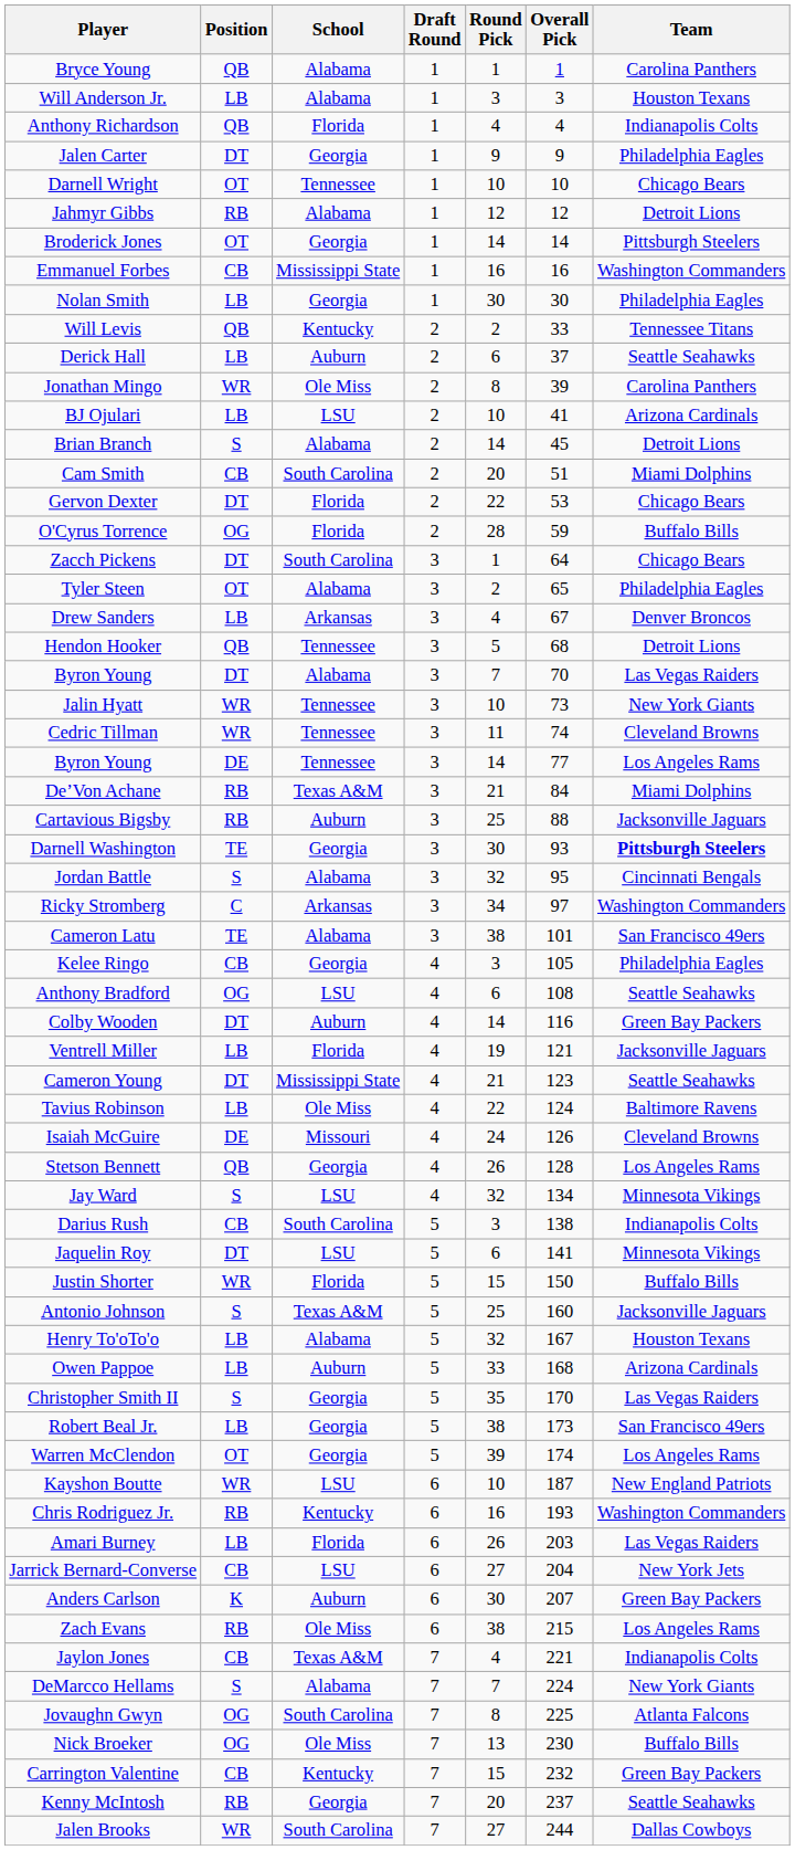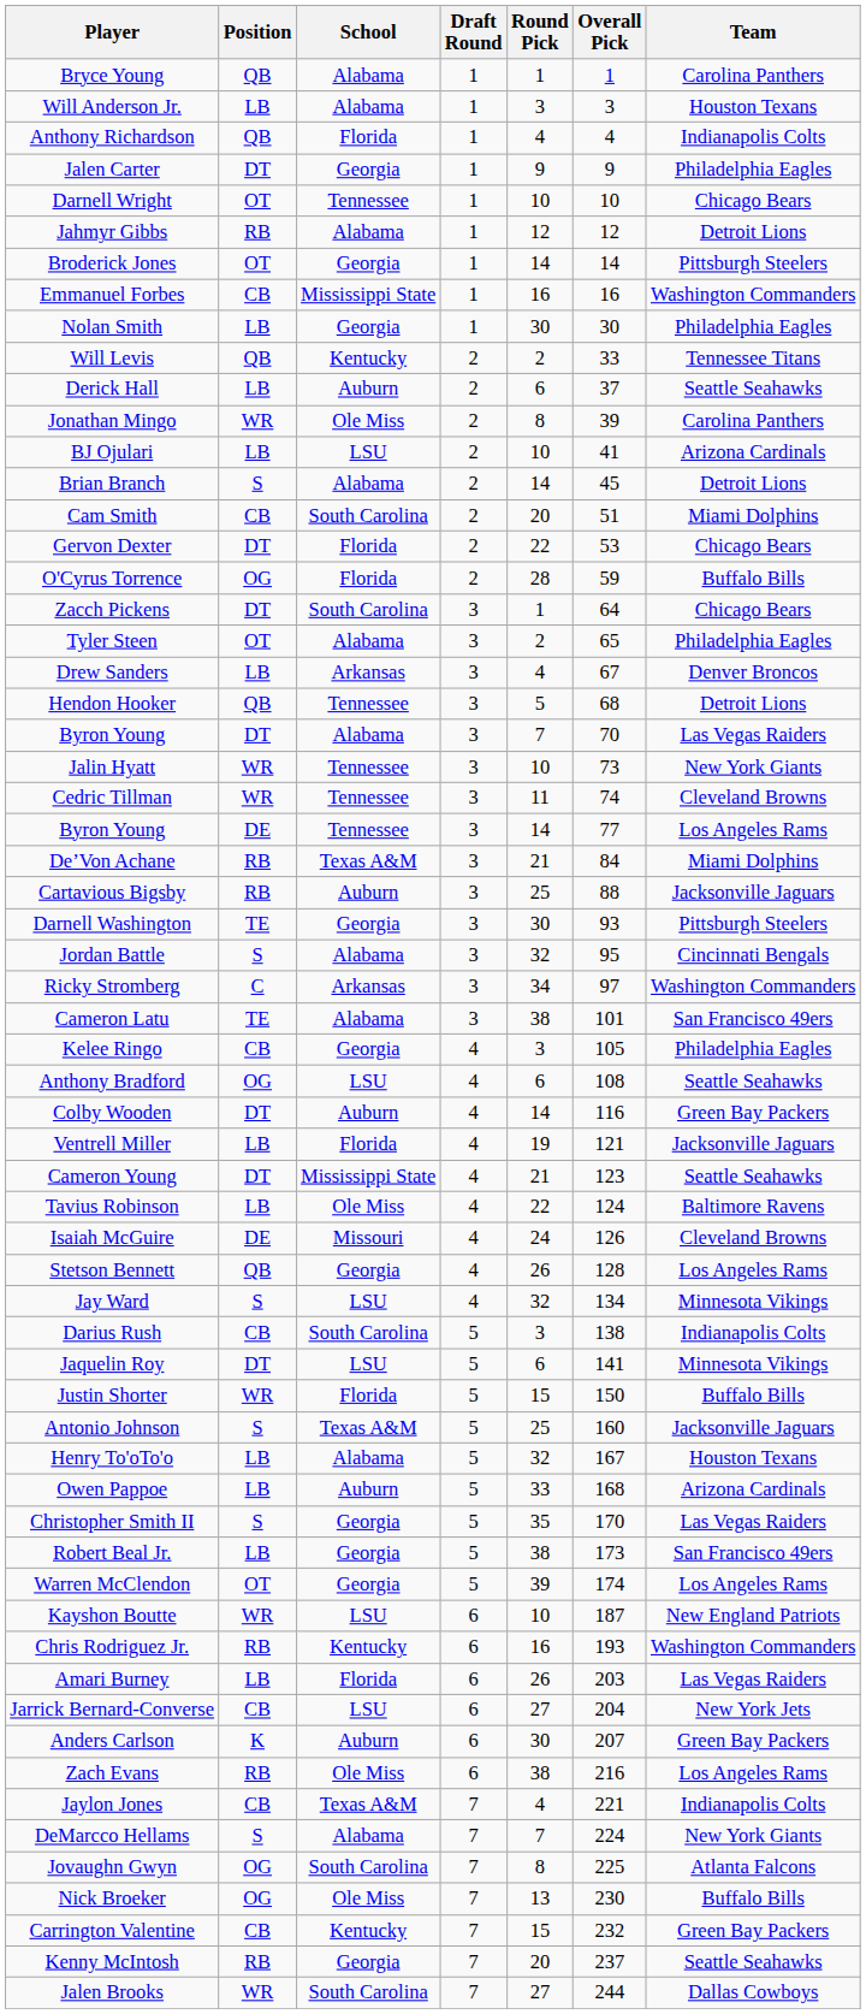 <table class="wikitable sortable" border="1" style="text-align: center;">
 <tr>
 <th>Player</th>
 <th>Position</th>
 <th>School</th>
 <th>Draft<br>Round</th>
 <th>Round<br>Pick</th>
 <th>Overall<br>Pick</th>
 <th>Team</th>
 </tr>
 <tr>
 <td><a href='#'>Bryce Young</a></td>
 <td><a href='#'>QB</a></td>
 <td><a href='#'>Alabama</a></td>
 <td>1</td>
 <td>1</td>
 <td><a href='#'>1</a></td>
 <td><a href='#'>Carolina Panthers</a></td>
 </tr>
 <tr>
 <td><a href='#'>Will Anderson Jr.</a></td>
 <td><a href='#'>LB</a></td>
 <td><a href='#'>Alabama</a></td>
 <td>1</td>
 <td>3</td>
 <td>3</td>
 <td><a href='#'>Houston Texans</a></td>
 </tr>
 <tr>
 <td><a href='#'>Anthony Richardson</a></td>
 <td><a href='#'>QB</a></td>
 <td><a href='#'>Florida</a></td>
 <td>1</td>
 <td>4</td>
 <td>4</td>
 <td><a href='#'>Indianapolis Colts</a></td>
 </tr>
 <tr>
 <td><a href='#'>Jalen Carter</a></td>
 <td><a href='#'>DT</a></td>
 <td><a href='#'>Georgia</a></td>
 <td>1</td>
 <td>9</td>
 <td>9</td>
 <td><a href='#'>Philadelphia Eagles</a></td>
 </tr>
 <tr>
 <td><a href='#'>Darnell Wright</a></td>
 <td><a href='#'>OT</a></td>
 <td><a href='#'>Tennessee</a></td>
 <td>1</td>
 <td>10</td>
 <td>10</td>
 <td><a href='#'>Chicago Bears</a></td>
 </tr>
 <tr>
 <td><a href='#'>Jahmyr Gibbs</a></td>
 <td><a href='#'>RB</a></td>
 <td><a href='#'>Alabama</a></td>
 <td>1</td>
 <td>12</td>
 <td>12</td>
 <td><a href='#'>Detroit Lions</a></td>
 </tr>
 <tr>
 <td><a href='#'>Broderick Jones</a></td>
 <td><a href='#'>OT</a></td>
 <td><a href='#'>Georgia</a></td>
 <td>1</td>
 <td>14</td>
 <td>14</td>
 <td><a href='#'>Pittsburgh Steelers</a></td>
 </tr>
 <tr>
 <td><a href='#'>Emmanuel Forbes</a></td>
 <td><a href='#'>CB</a></td>
 <td><a href='#'>Mississippi State</a></td>
 <td>1</td>
 <td>16</td>
 <td>16</td>
 <td><a href='#'>Washington Commanders</a></td>
 </tr>
 <tr>
 <td><a href='#'>Nolan Smith</a></td>
 <td><a href='#'>LB</a></td>
 <td><a href='#'>Georgia</a></td>
 <td>1</td>
 <td>30</td>
 <td>30</td>
 <td><a href='#'>Philadelphia Eagles</a></td>
 </tr>
 <tr>
 <td><a href='#'>Will Levis</a></td>
 <td><a href='#'>QB</a></td>
 <td><a href='#'>Kentucky</a></td>
 <td>2</td>
 <td>2</td>
 <td>33</td>
 <td><a href='#'>Tennessee Titans</a></td>
 </tr>
 <tr>
 <td><a href='#'>Derick Hall</a></td>
 <td><a href='#'>LB</a></td>
 <td><a href='#'>Auburn</a></td>
 <td>2</td>
 <td>6</td>
 <td>37</td>
 <td><a href='#'>Seattle Seahawks</a></td>
 </tr>
 <tr>
 <td><a href='#'>Jonathan Mingo</a></td>
 <td><a href='#'>WR</a></td>
 <td><a href='#'>Ole Miss</a></td>
 <td>2</td>
 <td>8</td>
 <td>39</td>
 <td><a href='#'>Carolina Panthers</a></td>
 </tr>
 <tr>
 <td><a href='#'>BJ Ojulari</a></td>
 <td><a href='#'>LB</a></td>
 <td><a href='#'>LSU</a></td>
 <td>2</td>
 <td>10</td>
 <td>41</td>
 <td><a href='#'>Arizona Cardinals</a></td>
 </tr>
 <tr>
 <td><a href='#'>Brian Branch</a></td>
 <td><a href='#'>S</a></td>
 <td><a href='#'>Alabama</a></td>
 <td>2</td>
 <td>14</td>
 <td>45</td>
 <td><a href='#'>Detroit Lions</a></td>
 </tr>
 <tr>
 <td><a href='#'>Cam Smith</a></td>
 <td><a href='#'>CB</a></td>
 <td><a href='#'>South Carolina</a></td>
 <td>2</td>
 <td>20</td>
 <td>51</td>
 <td><a href='#'>Miami Dolphins</a></td>
 </tr>
 <tr>
 <td><a href='#'>Gervon Dexter</a></td>
 <td><a href='#'>DT</a></td>
 <td><a href='#'>Florida</a></td>
 <td>2</td>
 <td>22</td>
 <td>53</td>
 <td><a href='#'>Chicago Bears</a></td>
 </tr>
 <tr>
 <td><a href='#'>O'Cyrus Torrence</a></td>
 <td><a href='#'>OG</a></td>
 <td><a href='#'>Florida</a></td>
 <td>2</td>
 <td>28</td>
 <td>59</td>
 <td><a href='#'>Buffalo Bills</a></td>
 </tr>
 <tr>
 <td><a href='#'>Zacch Pickens</a></td>
 <td><a href='#'>DT</a></td>
 <td><a href='#'>South Carolina</a></td>
 <td>3</td>
 <td>1</td>
 <td>64</td>
 <td><a href='#'>Chicago Bears</a></td>
 </tr>
 <tr>
 <td><a href='#'>Tyler Steen</a></td>
 <td><a href='#'>OT</a></td>
 <td><a href='#'>Alabama</a></td>
 <td>3</td>
 <td>2</td>
 <td>65</td>
 <td><a href='#'>Philadelphia Eagles</a></td>
 </tr>
 <tr>
 <td><a href='#'>Drew Sanders</a></td>
 <td><a href='#'>LB</a></td>
 <td><a href='#'>Arkansas</a></td>
 <td>3</td>
 <td>4</td>
 <td>67</td>
 <td><a href='#'>Denver Broncos</a></td>
 </tr>
 <tr>
 <td><a href='#'>Hendon Hooker</a></td>
 <td><a href='#'>QB</a></td>
 <td><a href='#'>Tennessee</a></td>
 <td>3</td>
 <td>5</td>
 <td>68</td>
 <td><a href='#'>Detroit Lions</a></td>
 </tr>
 <tr>
 <td><a href='#'>Byron Young</a></td>
 <td><a href='#'>DT</a></td>
 <td><a href='#'>Alabama</a></td>
 <td>3</td>
 <td>7</td>
 <td>70</td>
 <td><a href='#'>Las Vegas Raiders</a></td>
 </tr>
 <tr>
 <td><a href='#'>Jalin Hyatt</a></td>
 <td><a href='#'>WR</a></td>
 <td><a href='#'>Tennessee</a></td>
 <td>3</td>
 <td>10</td>
 <td>73</td>
 <td><a href='#'>New York Giants</a></td>
 </tr>
 <tr>
 <td><a href='#'>Cedric Tillman</a></td>
 <td><a href='#'>WR</a></td>
 <td><a href='#'>Tennessee</a></td>
 <td>3</td>
 <td>11</td>
 <td>74</td>
 <td><a href='#'>Cleveland Browns</a></td>
 </tr>
 <tr>
 <td><a href='#'>Byron Young</a></td>
 <td><a href='#'>DE</a></td>
 <td><a href='#'>Tennessee</a></td>
 <td>3</td>
 <td>14</td>
 <td>77</td>
 <td><a href='#'>Los Angeles Rams</a></td>
 </tr>
 <tr>
 <td><a href='#'>De’Von Achane</a></td>
 <td><a href='#'>RB</a></td>
 <td><a href='#'>Texas A&M</a></td>
 <td>3</td>
 <td>21</td>
 <td>84</td>
 <td><a href='#'>Miami Dolphins</a></td>
 </tr>
 <tr>
 <td><a href='#'>Cartavious Bigsby</a></td>
 <td><a href='#'>RB</a></td>
 <td><a href='#'>Auburn</a></td>
 <td>3</td>
 <td>25</td>
 <td>88</td>
 <td><a href='#'>Jacksonville Jaguars</a></td>
 </tr>
 <tr>
 <td><a href='#'>Darnell Washington</a></td>
 <td><a href='#'>TE</a></td>
 <td><a href='#'>Georgia</a></td>
 <td>3</td>
 <td>30</td>
 <td>93</td>
-<td><strong><a href='#'>Pittsburgh Steelers</a></strong></td>
+<td><a href='#'>Pittsburgh Steelers</a></td>
 </tr>
 <tr>
 <td><a href='#'>Jordan Battle</a></td>
 <td><a href='#'>S</a></td>
 <td><a href='#'>Alabama</a></td>
 <td>3</td>
 <td>32</td>
 <td>95</td>
 <td><a href='#'>Cincinnati Bengals</a></td>
 </tr>
 <tr>
 <td><a href='#'>Ricky Stromberg</a></td>
 <td><a href='#'>C</a></td>
 <td><a href='#'>Arkansas</a></td>
 <td>3</td>
 <td>34</td>
 <td>97</td>
 <td><a href='#'>Washington Commanders</a></td>
 </tr>
 <tr>
 <td><a href='#'>Cameron Latu</a></td>
 <td><a href='#'>TE</a></td>
 <td><a href='#'>Alabama</a></td>
 <td>3</td>
 <td>38</td>
 <td>101</td>
 <td><a href='#'>San Francisco 49ers</a></td>
 </tr>
 <tr>
 <td><a href='#'>Kelee Ringo</a></td>
 <td><a href='#'>CB</a></td>
 <td><a href='#'>Georgia</a></td>
 <td>4</td>
 <td>3</td>
 <td>105</td>
 <td><a href='#'>Philadelphia Eagles</a></td>
 </tr>
 <tr>
 <td><a href='#'>Anthony Bradford</a></td>
 <td><a href='#'>OG</a></td>
 <td><a href='#'>LSU</a></td>
 <td>4</td>
 <td>6</td>
 <td>108</td>
 <td><a href='#'>Seattle Seahawks</a></td>
 </tr>
 <tr>
 <td><a href='#'>Colby Wooden</a></td>
 <td><a href='#'>DT</a></td>
 <td><a href='#'>Auburn</a></td>
 <td>4</td>
 <td>14</td>
 <td>116</td>
 <td><a href='#'>Green Bay Packers</a></td>
 </tr>
 <tr>
 <td><a href='#'>Ventrell Miller</a></td>
 <td><a href='#'>LB</a></td>
 <td><a href='#'>Florida</a></td>
 <td>4</td>
 <td>19</td>
 <td>121</td>
 <td><a href='#'>Jacksonville Jaguars</a></td>
 </tr>
 <tr>
 <td><a href='#'>Cameron Young</a></td>
 <td><a href='#'>DT</a></td>
 <td><a href='#'>Mississippi State</a></td>
 <td>4</td>
 <td>21</td>
 <td>123</td>
 <td><a href='#'>Seattle Seahawks</a></td>
 </tr>
 <tr>
 <td><a href='#'>Tavius Robinson</a></td>
 <td><a href='#'>LB</a></td>
 <td><a href='#'>Ole Miss</a></td>
 <td>4</td>
 <td>22</td>
 <td>124</td>
 <td><a href='#'>Baltimore Ravens</a></td>
 </tr>
 <tr>
 <td><a href='#'>Isaiah McGuire</a></td>
 <td><a href='#'>DE</a></td>
 <td><a href='#'>Missouri</a></td>
 <td>4</td>
 <td>24</td>
 <td>126</td>
 <td><a href='#'>Cleveland Browns</a></td>
 </tr>
 <tr>
 <td><a href='#'>Stetson Bennett</a></td>
 <td><a href='#'>QB</a></td>
 <td><a href='#'>Georgia</a></td>
 <td>4</td>
 <td>26</td>
 <td>128</td>
 <td><a href='#'>Los Angeles Rams</a></td>
 </tr>
 <tr>
 <td><a href='#'>Jay Ward</a></td>
 <td><a href='#'>S</a></td>
 <td><a href='#'>LSU</a></td>
 <td>4</td>
 <td>32</td>
 <td>134</td>
 <td><a href='#'>Minnesota Vikings</a></td>
 </tr>
 <tr>
 <td><a href='#'>Darius Rush</a></td>
 <td><a href='#'>CB</a></td>
 <td><a href='#'>South Carolina</a></td>
 <td>5</td>
 <td>3</td>
 <td>138</td>
 <td><a href='#'>Indianapolis Colts</a></td>
 </tr>
 <tr>
 <td><a href='#'>Jaquelin Roy</a></td>
 <td><a href='#'>DT</a></td>
 <td><a href='#'>LSU</a></td>
 <td>5</td>
 <td>6</td>
 <td>141</td>
 <td><a href='#'>Minnesota Vikings</a></td>
 </tr>
 <tr>
 <td><a href='#'>Justin Shorter</a></td>
 <td><a href='#'>WR</a></td>
 <td><a href='#'>Florida</a></td>
 <td>5</td>
 <td>15</td>
 <td>150</td>
 <td><a href='#'>Buffalo Bills</a></td>
 </tr>
 <tr>
 <td><a href='#'>Antonio Johnson</a></td>
 <td><a href='#'>S</a></td>
 <td><a href='#'>Texas A&M</a></td>
 <td>5</td>
 <td>25</td>
 <td>160</td>
 <td><a href='#'>Jacksonville Jaguars</a></td>
 </tr>
 <tr>
 <td><a href='#'>Henry To'oTo'o</a></td>
 <td><a href='#'>LB</a></td>
 <td><a href='#'>Alabama</a></td>
 <td>5</td>
 <td>32</td>
 <td>167</td>
 <td><a href='#'>Houston Texans</a></td>
 </tr>
 <tr>
 <td><a href='#'>Owen Pappoe</a></td>
 <td><a href='#'>LB</a></td>
 <td><a href='#'>Auburn</a></td>
 <td>5</td>
 <td>33</td>
 <td>168</td>
 <td><a href='#'>Arizona Cardinals</a></td>
 </tr>
 <tr>
 <td><a href='#'>Christopher Smith II</a></td>
 <td><a href='#'>S</a></td>
 <td><a href='#'>Georgia</a></td>
 <td>5</td>
 <td>35</td>
 <td>170</td>
 <td><a href='#'>Las Vegas Raiders</a></td>
 </tr>
 <tr>
 <td><a href='#'>Robert Beal Jr.</a></td>
 <td><a href='#'>LB</a></td>
 <td><a href='#'>Georgia</a></td>
 <td>5</td>
 <td>38</td>
 <td>173</td>
 <td><a href='#'>San Francisco 49ers</a></td>
 </tr>
 <tr>
 <td><a href='#'>Warren McClendon</a></td>
 <td><a href='#'>OT</a></td>
 <td><a href='#'>Georgia</a></td>
 <td>5</td>
 <td>39</td>
 <td>174</td>
 <td><a href='#'>Los Angeles Rams</a></td>
 </tr>
 <tr>
 <td><a href='#'>Kayshon Boutte</a></td>
 <td><a href='#'>WR</a></td>
 <td><a href='#'>LSU</a></td>
 <td>6</td>
 <td>10</td>
 <td>187</td>
 <td><a href='#'>New England Patriots</a></td>
 </tr>
 <tr>
 <td><a href='#'>Chris Rodriguez Jr.</a></td>
 <td><a href='#'>RB</a></td>
 <td><a href='#'>Kentucky</a></td>
 <td>6</td>
 <td>16</td>
 <td>193</td>
 <td><a href='#'>Washington Commanders</a></td>
 </tr>
 <tr>
 <td><a href='#'>Amari Burney</a></td>
 <td><a href='#'>LB</a></td>
 <td><a href='#'>Florida</a></td>
 <td>6</td>
 <td>26</td>
 <td>203</td>
 <td><a href='#'>Las Vegas Raiders</a></td>
 </tr>
 <tr>
 <td><a href='#'>Jarrick Bernard-Converse</a></td>
 <td><a href='#'>CB</a></td>
 <td><a href='#'>LSU</a></td>
 <td>6</td>
 <td>27</td>
 <td>204</td>
 <td><a href='#'>New York Jets</a></td>
 </tr>
 <tr>
 <td><a href='#'>Anders Carlson</a></td>
 <td><a href='#'>K</a></td>
 <td><a href='#'>Auburn</a></td>
 <td>6</td>
 <td>30</td>
 <td>207</td>
 <td><a href='#'>Green Bay Packers</a></td>
 </tr>
 <tr>
 <td><a href='#'>Zach Evans</a></td>
 <td><a href='#'>RB</a></td>
 <td><a href='#'>Ole Miss</a></td>
 <td>6</td>
 <td>38</td>
-<td>215</td>
+<td>216</td>
 <td><a href='#'>Los Angeles Rams</a></td>
 </tr>
 <tr>
 <td><a href='#'>Jaylon Jones</a></td>
 <td><a href='#'>CB</a></td>
 <td><a href='#'>Texas A&M</a></td>
 <td>7</td>
 <td>4</td>
 <td>221</td>
 <td><a href='#'>Indianapolis Colts</a></td>
 </tr>
 <tr>
 <td><a href='#'>DeMarcco Hellams</a></td>
 <td><a href='#'>S</a></td>
 <td><a href='#'>Alabama</a></td>
 <td>7</td>
 <td>7</td>
 <td>224</td>
 <td><a href='#'>New York Giants</a></td>
 </tr>
 <tr>
 <td><a href='#'>Jovaughn Gwyn</a></td>
 <td><a href='#'>OG</a></td>
 <td><a href='#'>South Carolina</a></td>
 <td>7</td>
 <td>8</td>
 <td>225</td>
 <td><a href='#'>Atlanta Falcons</a></td>
 </tr>
 <tr>
 <td><a href='#'>Nick Broeker</a></td>
 <td><a href='#'>OG</a></td>
 <td><a href='#'>Ole Miss</a></td>
 <td>7</td>
 <td>13</td>
 <td>230</td>
 <td><a href='#'>Buffalo Bills</a></td>
 </tr>
 <tr>
 <td><a href='#'>Carrington Valentine</a></td>
 <td><a href='#'>CB</a></td>
 <td><a href='#'>Kentucky</a></td>
 <td>7</td>
 <td>15</td>
 <td>232</td>
 <td><a href='#'>Green Bay Packers</a></td>
 </tr>
 <tr>
 <td><a href='#'>Kenny McIntosh</a></td>
 <td><a href='#'>RB</a></td>
 <td><a href='#'>Georgia</a></td>
 <td>7</td>
 <td>20</td>
 <td>237</td>
 <td><a href='#'>Seattle Seahawks</a></td>
 </tr>
 <tr>
 <td><a href='#'>Jalen Brooks</a></td>
 <td><a href='#'>WR</a></td>
 <td><a href='#'>South Carolina</a></td>
 <td>7</td>
 <td>27</td>
 <td>244</td>
 <td><a href='#'>Dallas Cowboys</a></td>
 </tr>
 <tr>
 </tr>
 </table>
